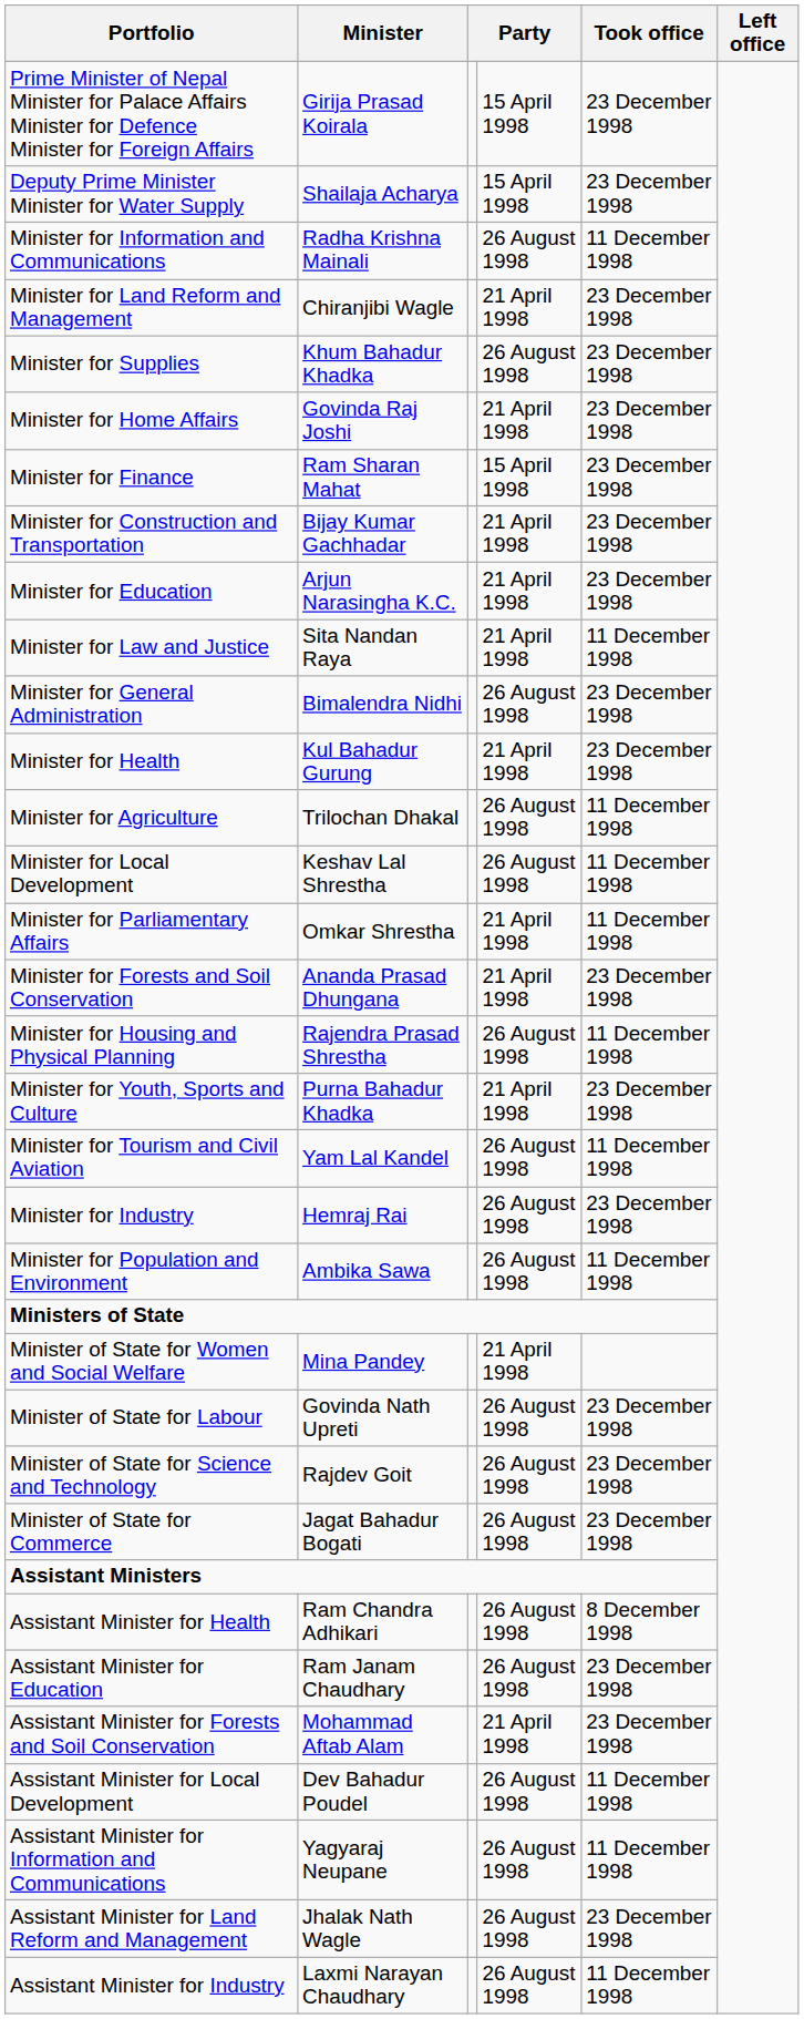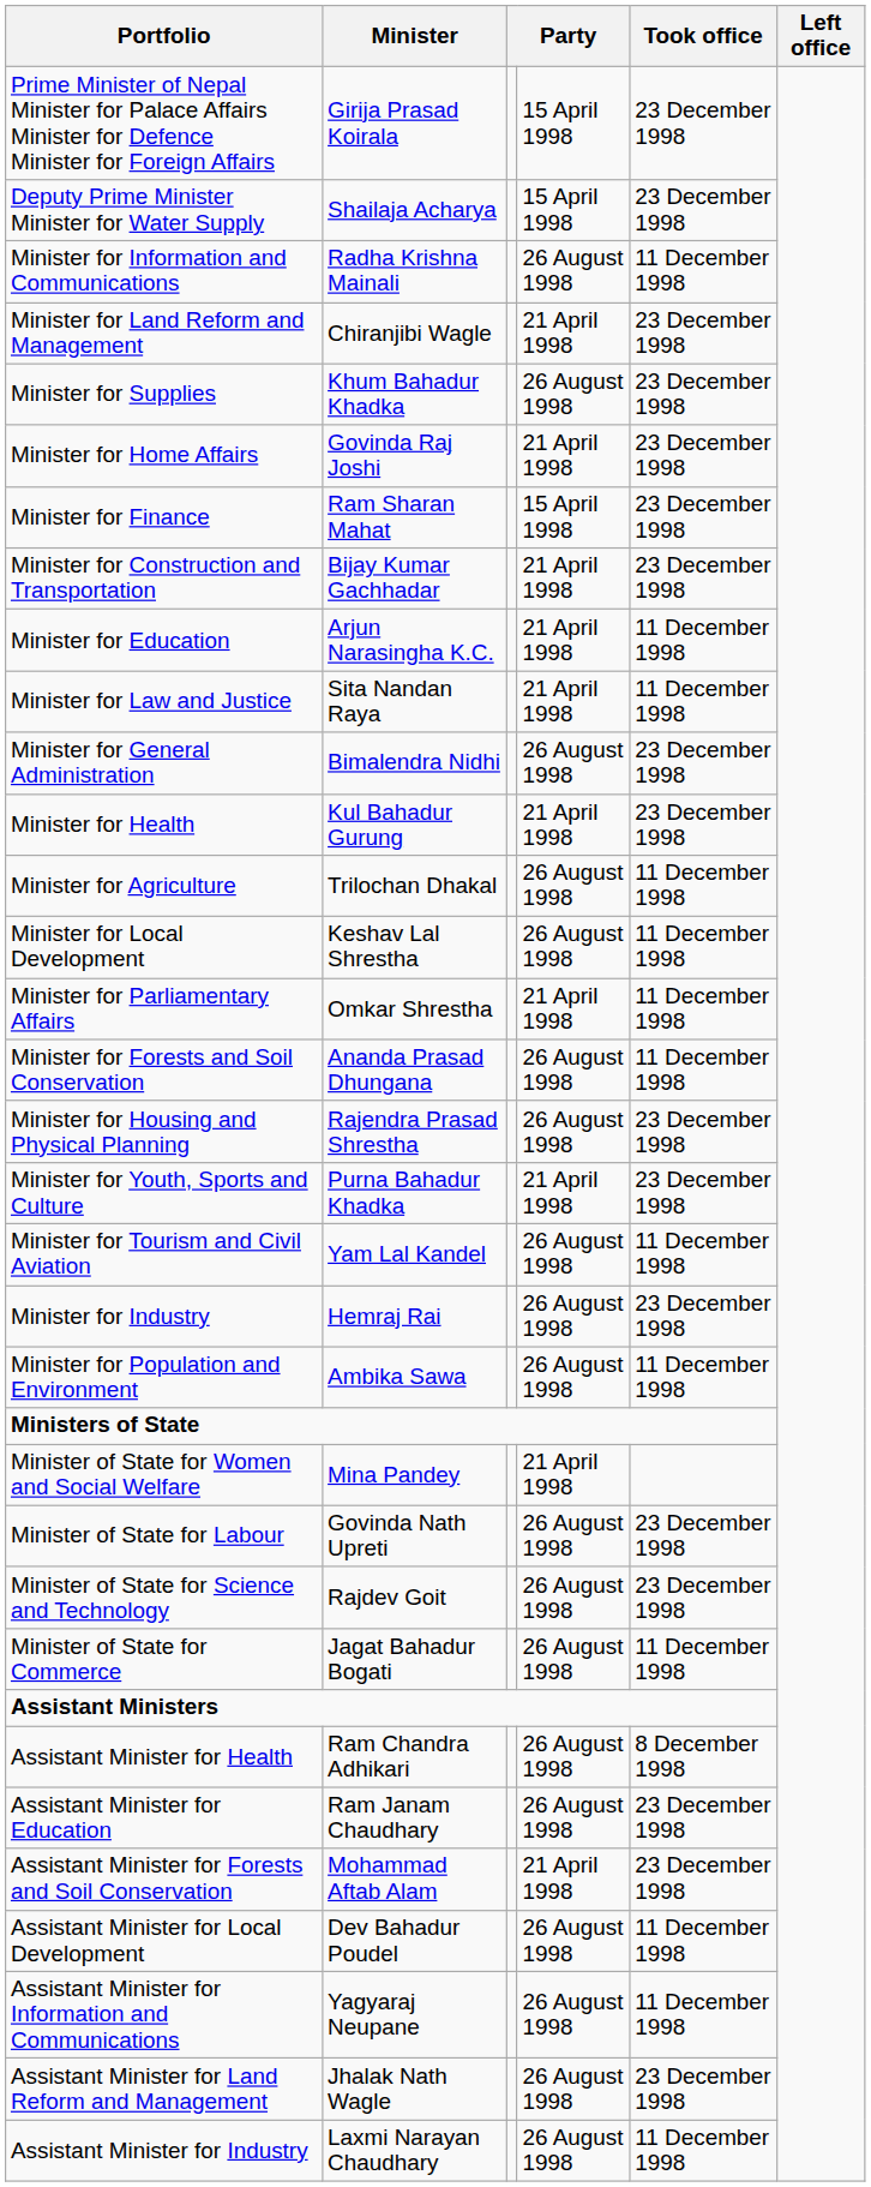 <table class="wikitable">
 <tr>
 <th>Portfolio</th>
 <th>Minister</th>
 <th colspan="2">Party</th>
 <th>Took office</th>
 <th>Left office</th>
 </tr>
 <tr>
 <td><a href='#'>Prime Minister of Nepal</a><br>Minister for Palace Affairs<br>Minister for <a href='#'>Defence</a><br>Minister for <a href='#'>Foreign Affairs</a></td>
 <td><a href='#'>Girija Prasad Koirala</a></td>
 <td></td>
 <td>15 April 1998</td>
 <td>23 December 1998</td>
 </tr>
 <tr>
 <td><a href='#'>Deputy Prime Minister</a><br>Minister for <a href='#'>Water Supply</a></td>
 <td><a href='#'>Shailaja Acharya</a></td>
 <td></td>
 <td>15 April 1998</td>
 <td>23 December 1998</td>
 </tr>
 <tr>
 <td>Minister for <a href='#'>Information and Communications</a></td>
 <td><a href='#'>Radha Krishna Mainali</a></td>
 <td></td>
 <td>26 August 1998</td>
 <td>11 December 1998</td>
 </tr>
 <tr>
 <td>Minister for <a href='#'>Land Reform and Management</a></td>
 <td>Chiranjibi Wagle</td>
 <td></td>
 <td>21 April 1998</td>
 <td>23 December 1998</td>
 </tr>
 <tr>
 <td>Minister for <a href='#'>Supplies</a></td>
 <td><a href='#'>Khum Bahadur Khadka</a></td>
 <td></td>
 <td>26 August 1998</td>
 <td>23 December 1998</td>
 </tr>
 <tr>
 <td>Minister for <a href='#'>Home Affairs</a></td>
 <td><a href='#'>Govinda Raj Joshi</a></td>
 <td></td>
 <td>21 April 1998</td>
 <td>23 December 1998</td>
 </tr>
 <tr>
 <td>Minister for <a href='#'>Finance</a></td>
 <td><a href='#'>Ram Sharan Mahat</a></td>
 <td></td>
 <td>15 April 1998</td>
 <td>23 December 1998</td>
 </tr>
 <tr>
 <td>Minister for <a href='#'>Construction and Transportation</a></td>
 <td><a href='#'>Bijay Kumar Gachhadar</a></td>
 <td></td>
 <td>21 April 1998</td>
 <td>23 December 1998</td>
 </tr>
 <tr>
 <td>Minister for <a href='#'>Education</a></td>
 <td><a href='#'>Arjun Narasingha K.C.</a></td>
 <td></td>
 <td>21 April 1998</td>
-<td>23 December 1998</td>
+<td>11 December 1998</td>
 </tr>
 <tr>
 <td>Minister for <a href='#'>Law and Justice</a></td>
 <td>Sita Nandan Raya</td>
 <td></td>
 <td>21 April 1998</td>
 <td>11 December 1998</td>
 </tr>
 <tr>
 <td>Minister for <a href='#'>General Administration</a></td>
 <td><a href='#'>Bimalendra Nidhi</a></td>
 <td></td>
 <td>26 August 1998</td>
 <td>23 December 1998</td>
 </tr>
 <tr>
 <td>Minister for <a href='#'>Health</a></td>
 <td><a href='#'>Kul Bahadur Gurung</a></td>
 <td></td>
 <td>21 April 1998</td>
 <td>23 December 1998</td>
 </tr>
 <tr>
 <td>Minister for <a href='#'>Agriculture</a></td>
 <td>Trilochan Dhakal</td>
 <td></td>
 <td>26 August 1998</td>
 <td>11 December 1998</td>
 </tr>
 <tr>
 <td>Minister for Local Development</td>
 <td>Keshav Lal Shrestha</td>
 <td></td>
 <td>26 August 1998</td>
 <td>11 December 1998</td>
 </tr>
 <tr>
 <td>Minister for <a href='#'>Parliamentary Affairs</a></td>
 <td>Omkar Shrestha</td>
 <td></td>
 <td>21 April 1998</td>
 <td>11 December 1998</td>
 </tr>
 <tr>
 <td>Minister for <a href='#'>Forests and Soil Conservation</a></td>
 <td><a href='#'>Ananda Prasad Dhungana</a></td>
 <td></td>
-<td>21 April 1998</td>
-<td>23 December 1998</td>
+<td>26 August 1998</td>
+<td>11 December 1998</td>
 </tr>
 <tr>
 <td>Minister for <a href='#'>Housing and Physical Planning</a></td>
 <td><a href='#'>Rajendra Prasad Shrestha</a></td>
 <td></td>
 <td>26 August 1998</td>
-<td>11 December 1998</td>
+<td>23 December 1998</td>
 </tr>
 <tr>
 <td>Minister for <a href='#'>Youth, Sports and Culture</a></td>
 <td><a href='#'>Purna Bahadur Khadka</a></td>
 <td></td>
 <td>21 April 1998</td>
 <td>23 December 1998</td>
 </tr>
 <tr>
 <td>Minister for <a href='#'>Tourism and Civil Aviation</a></td>
 <td><a href='#'>Yam Lal Kandel</a></td>
 <td></td>
 <td>26 August 1998</td>
 <td>11 December 1998</td>
 </tr>
 <tr>
 <td>Minister for <a href='#'>Industry</a></td>
 <td><a href='#'>Hemraj Rai</a></td>
 <td></td>
 <td>26 August 1998</td>
 <td>23 December 1998</td>
 </tr>
 <tr>
 <td>Minister for <a href='#'>Population and Environment</a></td>
 <td><a href='#'>Ambika Sawa</a></td>
 <td></td>
 <td>26 August 1998</td>
 <td>11 December 1998</td>
 </tr>
 <tr>
 <td colspan="5"><strong>Ministers of State</strong></td>
 </tr>
 <tr>
 <td>Minister of State for <a href='#'>Women and Social Welfare</a></td>
 <td><a href='#'>Mina Pandey</a></td>
 <td></td>
 <td>21 April 1998</td>
 <td></td>
 </tr>
 <tr>
 <td>Minister of State for <a href='#'>Labour</a></td>
 <td>Govinda Nath Upreti</td>
 <td></td>
 <td>26 August 1998</td>
 <td>23 December 1998</td>
 </tr>
 <tr>
 <td>Minister of State for <a href='#'>Science and Technology</a></td>
 <td>Rajdev Goit</td>
 <td></td>
 <td>26 August 1998</td>
 <td>23 December 1998</td>
 </tr>
 <tr>
 <td>Minister of State for <a href='#'>Commerce</a></td>
 <td>Jagat Bahadur Bogati</td>
 <td></td>
 <td>26 August 1998</td>
-<td>23 December 1998</td>
+<td>11 December 1998</td>
 </tr>
 <tr>
 <td colspan="5"><strong>Assistant Ministers</strong></td>
 </tr>
 <tr>
 <td>Assistant Minister for <a href='#'>Health</a></td>
 <td>Ram Chandra Adhikari</td>
 <td></td>
 <td>26 August 1998</td>
 <td>8 December 1998</td>
 </tr>
 <tr>
 <td>Assistant Minister for <a href='#'>Education</a></td>
 <td>Ram Janam Chaudhary</td>
 <td></td>
 <td>26 August 1998</td>
 <td>23 December 1998</td>
 </tr>
 <tr>
 <td>Assistant Minister for <a href='#'>Forests and Soil Conservation</a></td>
 <td><a href='#'>Mohammad Aftab Alam</a></td>
 <td></td>
 <td>21 April 1998</td>
 <td>23 December 1998</td>
 </tr>
 <tr>
 <td>Assistant Minister for Local Development</td>
 <td>Dev Bahadur Poudel</td>
 <td></td>
 <td>26 August 1998</td>
 <td>11 December 1998</td>
 </tr>
 <tr>
 <td>Assistant Minister for <a href='#'>Information and Communications</a></td>
 <td>Yagyaraj Neupane</td>
 <td></td>
 <td>26 August 1998</td>
 <td>11 December 1998</td>
 </tr>
 <tr>
 <td>Assistant Minister for <a href='#'>Land Reform and Management</a></td>
 <td>Jhalak Nath Wagle</td>
 <td></td>
 <td>26 August 1998</td>
 <td>23 December 1998</td>
 </tr>
 <tr>
 <td>Assistant Minister for <a href='#'>Industry</a></td>
 <td>Laxmi Narayan Chaudhary</td>
 <td></td>
 <td>26 August 1998</td>
 <td>11 December 1998</td>
 </tr>
 </table>
